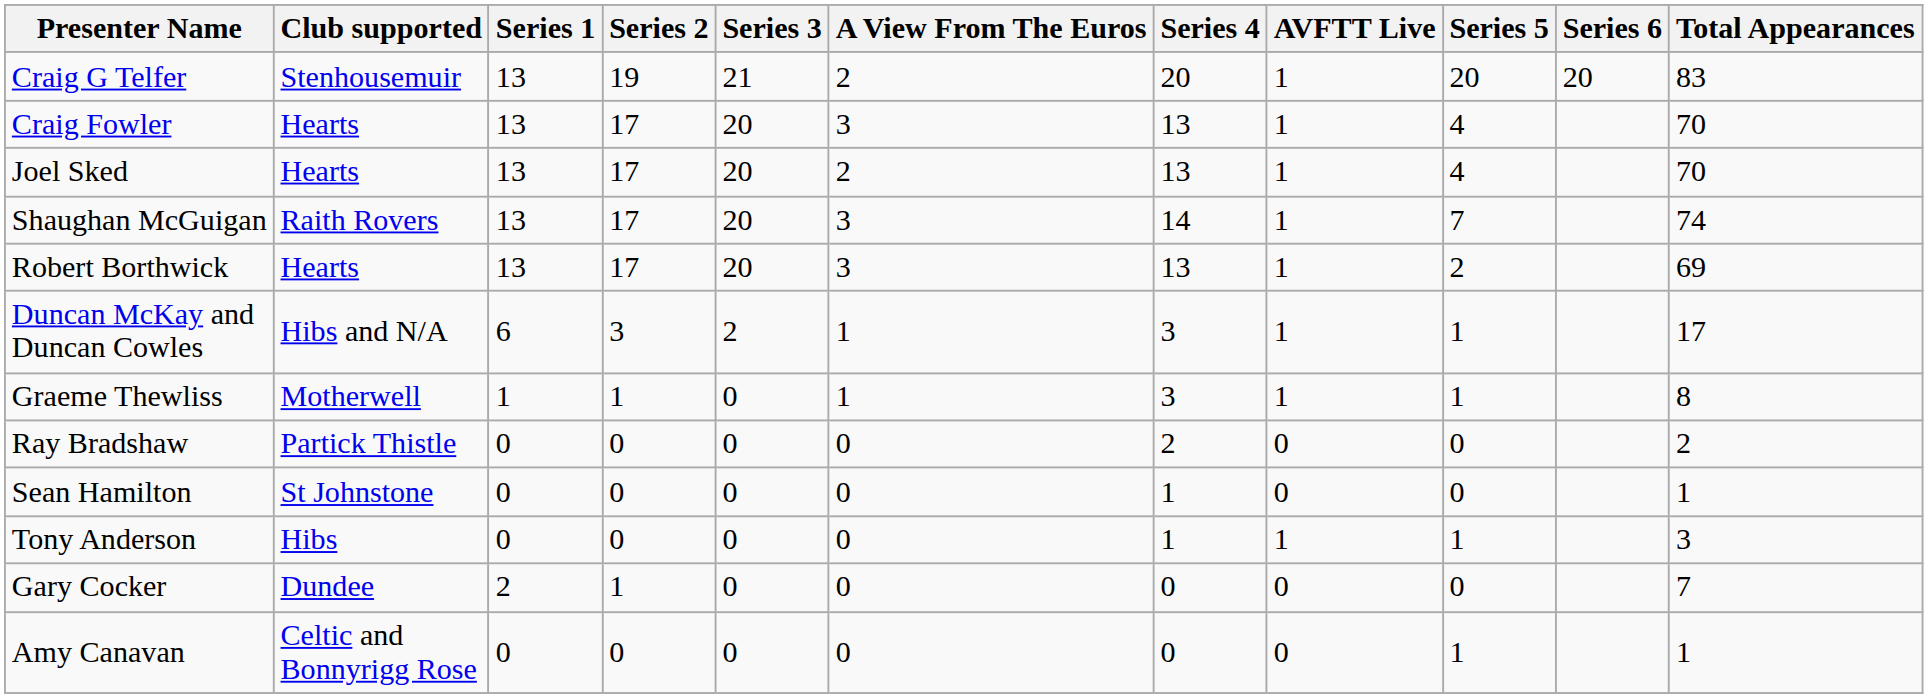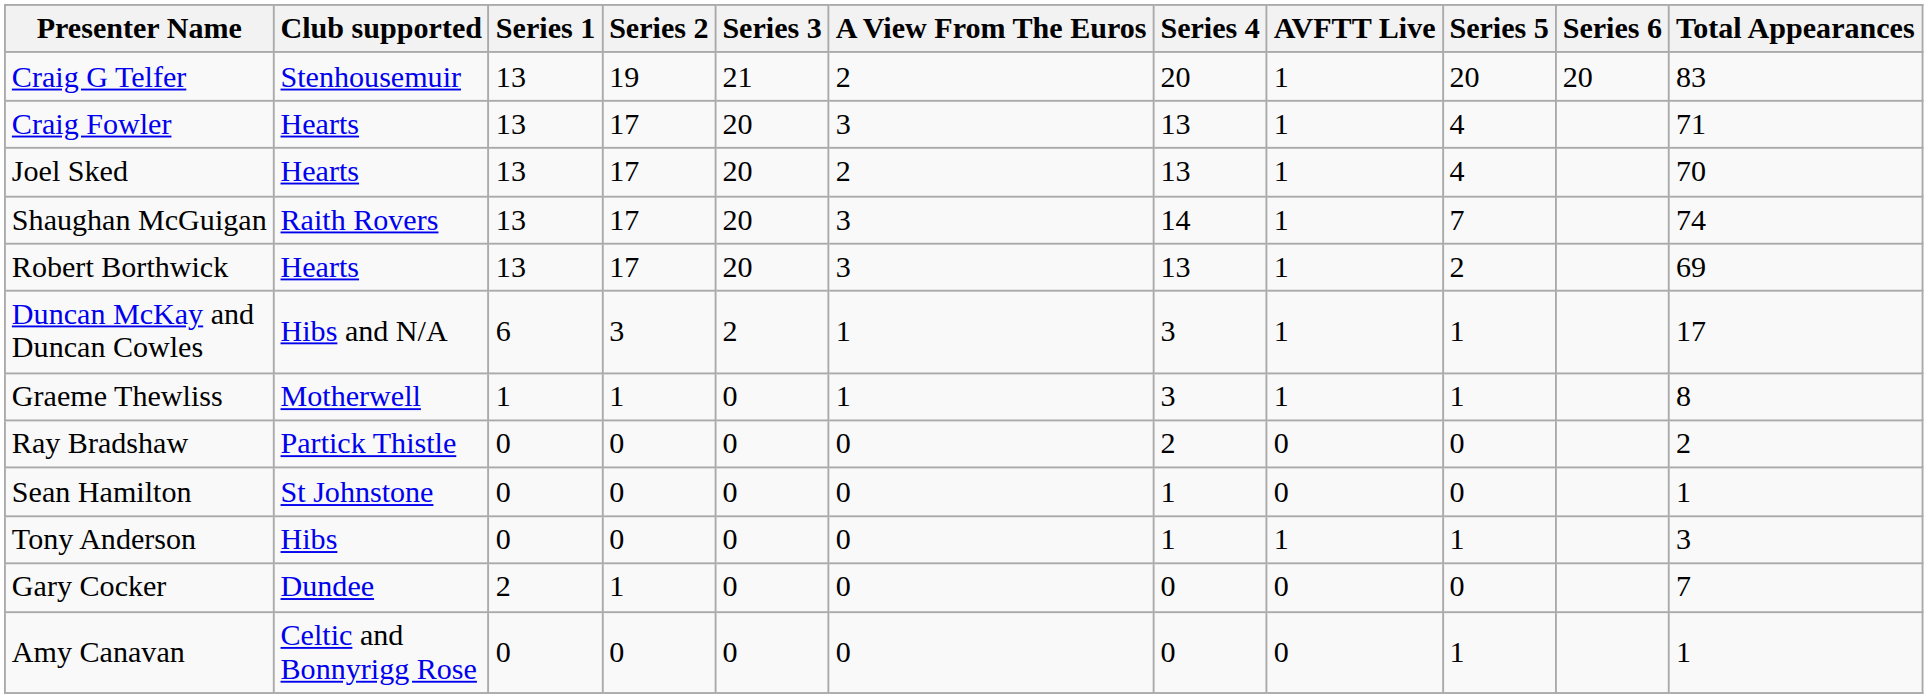 <table class="wikitable">
 <tr>
 <th>Presenter Name</th>
 <th>Club supported</th>
 <th>Series 1</th>
 <th>Series 2</th>
 <th>Series 3</th>
 <th>A View From The Euros</th>
 <th>Series 4</th>
 <th>AVFTT Live</th>
 <th>Series 5</th>
 <th>Series  6</th>
 <th>Total Appearances</th>
 </tr>
 <tr>
 <td><a href='#'>Craig G Telfer</a></td>
 <td><a href='#'>Stenhousemuir</a></td>
 <td>13</td>
 <td>19</td>
 <td>21</td>
 <td>2</td>
 <td>20</td>
 <td>1</td>
 <td>20</td>
 <td>20</td>
 <td>83</td>
 </tr>
 <tr>
 <td><a href='#'>Craig Fowler</a></td>
 <td><a href='#'>Hearts</a></td>
 <td>13</td>
 <td>17</td>
 <td>20</td>
 <td>3</td>
 <td>13</td>
 <td>1</td>
 <td>4</td>
 <td></td>
-<td>70</td>
+<td>71</td>
 </tr>
 <tr>
 <td>Joel Sked</td>
 <td><a href='#'>Hearts</a></td>
 <td>13</td>
 <td>17</td>
 <td>20</td>
 <td>2</td>
 <td>13</td>
 <td>1</td>
 <td>4</td>
 <td></td>
 <td>70</td>
 </tr>
 <tr>
 <td>Shaughan McGuigan</td>
 <td><a href='#'>Raith Rovers</a></td>
 <td>13</td>
 <td>17</td>
 <td>20</td>
 <td>3</td>
 <td>14</td>
 <td>1</td>
 <td>7</td>
 <td></td>
 <td>74</td>
 </tr>
 <tr>
 <td>Robert Borthwick </td>
 <td><a href='#'>Hearts</a></td>
 <td>13</td>
 <td>17</td>
 <td>20</td>
 <td>3</td>
 <td>13</td>
 <td>1</td>
 <td>2</td>
 <td></td>
 <td>69</td>
 </tr>
 <tr>
 <td><a href='#'>Duncan McKay</a> and <br>Duncan Cowles</td>
 <td><a href='#'>Hibs</a> and N/A</td>
 <td>6</td>
 <td>3</td>
 <td>2</td>
 <td>1</td>
 <td>3</td>
 <td>1</td>
 <td>1</td>
 <td></td>
 <td>17</td>
 </tr>
 <tr>
 <td>Graeme Thewliss </td>
 <td><a href='#'>Motherwell</a></td>
 <td>1</td>
 <td>1</td>
 <td>0</td>
 <td>1</td>
 <td>3</td>
 <td>1</td>
 <td>1</td>
 <td></td>
 <td>8</td>
 </tr>
 <tr>
 <td>Ray Bradshaw</td>
 <td><a href='#'>Partick Thistle</a></td>
 <td>0</td>
 <td>0</td>
 <td>0</td>
 <td>0</td>
 <td>2</td>
 <td>0</td>
 <td>0</td>
 <td></td>
 <td>2</td>
 </tr>
 <tr>
 <td>Sean Hamilton</td>
 <td><a href='#'>St Johnstone</a></td>
 <td>0</td>
 <td>0</td>
 <td>0</td>
 <td>0</td>
 <td>1</td>
 <td>0</td>
 <td>0</td>
 <td></td>
 <td>1</td>
 </tr>
 <tr>
 <td>Tony Anderson</td>
 <td><a href='#'>Hibs</a></td>
 <td>0</td>
 <td>0</td>
 <td>0</td>
 <td>0</td>
 <td>1</td>
 <td>1</td>
 <td>1</td>
 <td></td>
 <td>3</td>
 </tr>
 <tr>
 <td>Gary Cocker </td>
 <td><a href='#'>Dundee</a></td>
 <td>2</td>
 <td>1</td>
 <td>0</td>
 <td>0</td>
 <td>0</td>
 <td>0</td>
 <td>0</td>
 <td></td>
 <td>7</td>
 </tr>
 <tr>
 <td>Amy Canavan</td>
 <td><a href='#'>Celtic</a> and <br><a href='#'>Bonnyrigg Rose</a></td>
 <td>0</td>
 <td>0</td>
 <td>0</td>
 <td>0</td>
 <td>0</td>
 <td>0</td>
 <td>1</td>
 <td></td>
 <td>1</td>
 </tr>
 </table>
